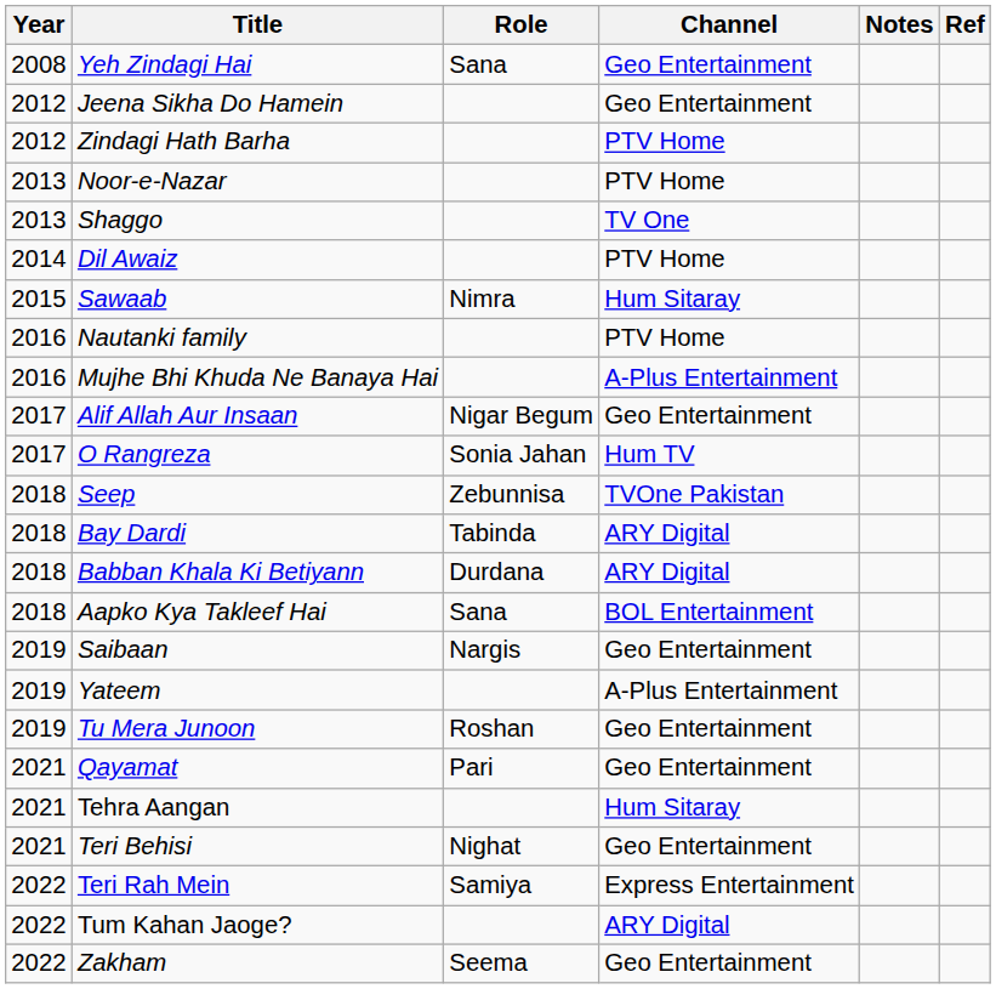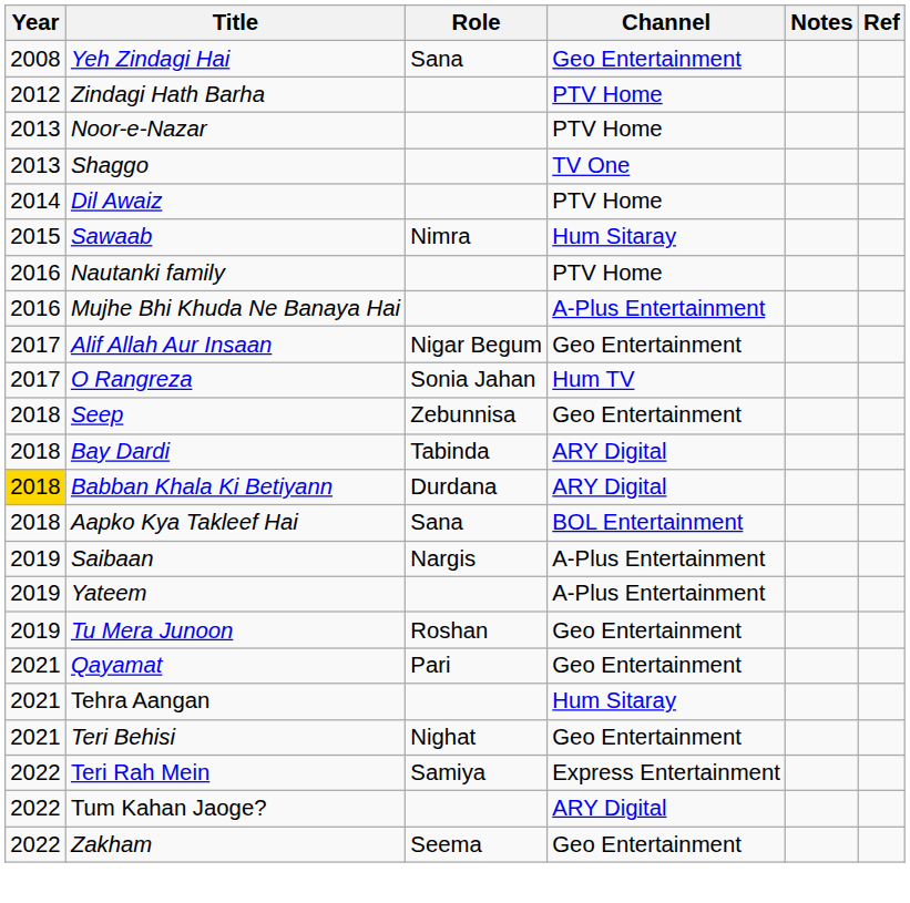 <table class="wikitable">
 <tr>
 <th>Year</th>
 <th>Title</th>
 <th>Role</th>
 <th>Channel</th>
 <th>Notes</th>
 <th>Ref</th>
 </tr>
 <tr>
 <td>2008</td>
 <td><em><a href='#'>Yeh Zindagi Hai</a></em></td>
 <td>Sana</td>
 <td><a href='#'>Geo Entertainment</a></td>
-<td></td>
-<td></td>
-</tr>
-<tr>
-<td>2012</td>
-<td><em>Jeena Sikha Do Hamein</em></td>
-<td></td>
-<td>Geo Entertainment</td>
 <td></td>
 <td></td>
 </tr>
 <tr>
 <td>2012</td>
 <td><em>Zindagi Hath Barha</em></td>
 <td></td>
 <td><a href='#'>PTV Home</a></td>
 <td></td>
 <td></td>
 </tr>
 <tr>
 <td>2013</td>
 <td><em>Noor-e-Nazar</em></td>
 <td></td>
 <td>PTV Home</td>
 <td></td>
 <td></td>
 </tr>
 <tr>
 <td>2013</td>
 <td><em>Shaggo</em></td>
 <td></td>
 <td><a href='#'>TV One</a></td>
 <td></td>
 <td></td>
 </tr>
 <tr>
 <td>2014</td>
 <td><em><a href='#'>Dil Awaiz</a></em></td>
 <td></td>
 <td>PTV Home</td>
 <td></td>
 <td></td>
 </tr>
 <tr>
 <td>2015</td>
 <td><em><a href='#'>Sawaab</a></em></td>
 <td>Nimra</td>
 <td><a href='#'>Hum Sitaray</a></td>
 <td></td>
 <td></td>
 </tr>
 <tr>
 <td>2016</td>
 <td><em>Nautanki family</em></td>
 <td></td>
 <td>PTV Home</td>
 <td></td>
 <td></td>
 </tr>
 <tr>
 <td>2016</td>
 <td><em>Mujhe Bhi Khuda Ne Banaya Hai</em></td>
 <td></td>
 <td><a href='#'>A-Plus Entertainment</a></td>
 <td></td>
 <td></td>
 </tr>
 <tr>
 <td>2017</td>
 <td><em><a href='#'>Alif Allah Aur Insaan</a></em></td>
 <td>Nigar Begum</td>
 <td>Geo Entertainment</td>
 <td></td>
 <td></td>
 </tr>
 <tr>
 <td>2017</td>
 <td><em><a href='#'>O Rangreza</a></em></td>
 <td>Sonia Jahan</td>
 <td><a href='#'>Hum TV</a></td>
 <td></td>
 <td></td>
 </tr>
 <tr>
 <td>2018</td>
 <td><em><a href='#'>Seep</a></em></td>
 <td>Zebunnisa</td>
-<td><a href='#'>TVOne Pakistan</a></td>
+<td>Geo Entertainment</td>
 <td></td>
 <td></td>
 </tr>
 <tr>
 <td>2018</td>
 <td><em><a href='#'>Bay Dardi</a></em></td>
 <td>Tabinda</td>
 <td><a href='#'>ARY Digital</a></td>
 <td></td>
 <td></td>
 </tr>
 <tr>
-<td>2018</td>
+<td style="background: gold;">2018</td>
 <td><em><a href='#'>Babban Khala Ki Betiyann</a></em></td>
 <td>Durdana</td>
 <td><a href='#'>ARY Digital</a></td>
 <td></td>
 <td></td>
 </tr>
 <tr>
 <td>2018</td>
 <td><em>Aapko Kya Takleef Hai</em></td>
 <td>Sana</td>
 <td><a href='#'>BOL Entertainment</a></td>
 <td></td>
 <td></td>
 </tr>
 <tr>
 <td>2019</td>
 <td><em>Saibaan</em></td>
 <td>Nargis</td>
-<td>Geo Entertainment</td>
+<td>A-Plus Entertainment</td>
 <td></td>
 <td></td>
 </tr>
 <tr>
 <td>2019</td>
 <td><em>Yateem</em></td>
 <td></td>
 <td>A-Plus Entertainment</td>
 <td></td>
 <td></td>
 </tr>
 <tr>
 <td>2019</td>
 <td><em><a href='#'>Tu Mera Junoon</a></em></td>
 <td>Roshan</td>
 <td>Geo Entertainment</td>
 <td></td>
 <td></td>
 </tr>
 <tr>
 <td>2021</td>
 <td><em><a href='#'>Qayamat</a></em></td>
 <td>Pari</td>
 <td>Geo Entertainment</td>
 <td></td>
 <td></td>
 </tr>
 <tr>
 <td>2021</td>
 <td>Tehra Aangan</td>
 <td></td>
 <td><a href='#'>Hum Sitaray</a></td>
 <td></td>
 <td></td>
 </tr>
 <tr>
 <td>2021</td>
 <td><em>Teri Behisi</em></td>
 <td>Nighat</td>
 <td>Geo Entertainment</td>
 <td></td>
 <td></td>
 </tr>
 <tr>
 <td>2022</td>
 <td><a href='#'>Teri Rah Mein</a></td>
 <td>Samiya</td>
 <td>Express Entertainment</td>
 <td></td>
 <td></td>
 </tr>
 <tr>
 <td>2022</td>
 <td>Tum Kahan Jaoge?</td>
 <td></td>
 <td><a href='#'>ARY Digital</a></td>
 <td></td>
 <td></td>
 </tr>
 <tr>
 <td>2022</td>
 <td><em>Zakham</em></td>
 <td>Seema</td>
 <td>Geo Entertainment</td>
 <td></td>
 <td></td>
 </tr>
 </table>
